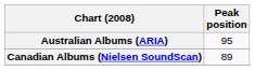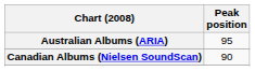 <table class="wikitable sortable plainrowheaders" style="text-align:center">
 <tr>
 <th scope="col">Chart (2008)</th>
 <th scope="col">Peak<br>position</th>
 </tr>
 <tr>
 <th scope="row">Australian Albums (<a href='#'>ARIA</a>)</th>
 <td>95</td>
 </tr>
 <tr>
 </tr>
 <tr>
 </tr>
 <tr>
 </tr>
 <tr>
 <th scope="row">Canadian Albums (<a href='#'>Nielsen SoundScan</a>)</th>
-<td>89</td>
+<td>90</td>
 </tr>
 <tr>
 </tr>
 <tr>
 </tr>
 <tr>
 </tr>
 <tr>
 </tr>
 <tr>
 </tr>
 <tr>
 </tr>
 <tr>
 </tr>
 <tr>
 </tr>
 </table>
